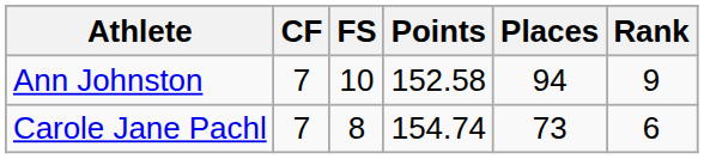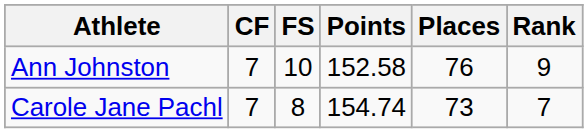 <table class="wikitable" border="1" style="font-size:90%">
 <tr>
 <th>Athlete</th>
 <th>CF</th>
 <th>FS</th>
 <th>Points</th>
 <th>Places</th>
 <th>Rank</th>
 </tr>
 <tr align=center>
 <td align=left><a href='#'>Ann Johnston</a></td>
 <td>7</td>
 <td>10</td>
 <td>152.58</td>
-<td>94</td>
+<td>76</td>
 <td>9</td>
 </tr>
 <tr align=center>
 <td align=left><a href='#'>Carole Jane Pachl</a></td>
 <td>7</td>
 <td>8</td>
 <td>154.74</td>
 <td>73</td>
-<td>6</td>
+<td>7</td>
 </tr>
 </table>
